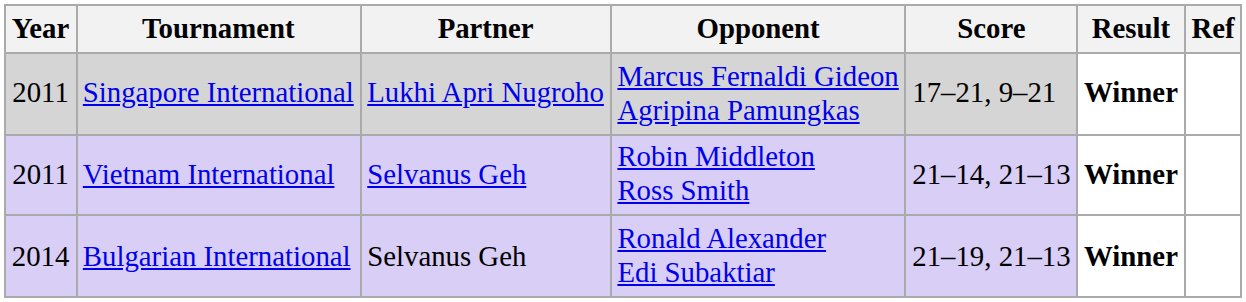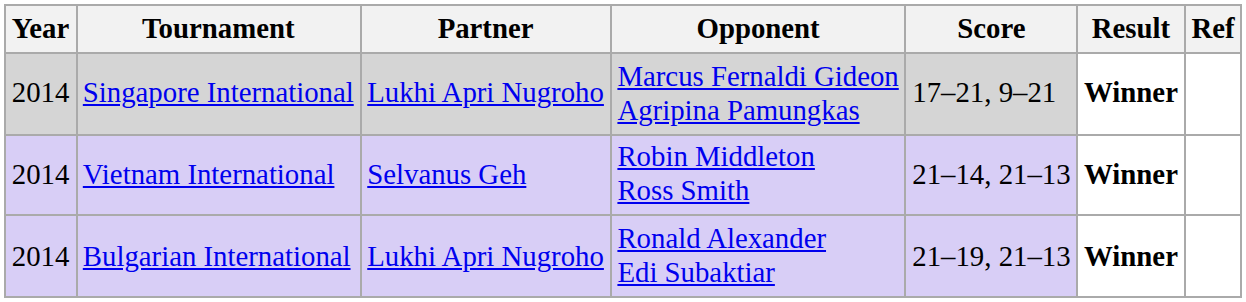 <table class="sortable wikitable" style="font-size: 90%">
 <tr>
 <th>Year</th>
 <th>Tournament</th>
 <th>Partner</th>
 <th>Opponent</th>
 <th>Score</th>
 <th>Result</th>
 <th>Ref</th>
 </tr>
 <tr style="background:#D5D5D5">
-<td align="center">2011</td>
+<td align="center">2014</td>
 <td align="left"><a href='#'>Singapore International</a></td>
 <td align="left"> <a href='#'>Lukhi Apri Nugroho</a></td>
 <td align="left"> <a href='#'>Marcus Fernaldi Gideon</a><br> <a href='#'>Agripina Pamungkas</a></td>
 <td align="left">17–21, 9–21</td>
 <td style="text-align:left; background:white"> <strong>Winner</strong></td>
 <td style="text-align:center; background:white"></td>
 </tr>
 <tr style="background:#D8CEF6">
-<td align="center">2011</td>
+<td align="center">2014</td>
 <td align="left"><a href='#'>Vietnam International</a></td>
 <td align="left"> <a href='#'>Selvanus Geh</a></td>
 <td align="left"> <a href='#'>Robin Middleton</a><br> <a href='#'>Ross Smith</a></td>
 <td align="left">21–14, 21–13</td>
 <td style="text-align:left; background:white"> <strong>Winner</strong></td>
 <td style="text-align:center; background:white"></td>
 </tr>
 <tr style="background:#D8CEF6">
 <td align="center">2014</td>
 <td align="left"><a href='#'>Bulgarian International</a></td>
-<td align="left"> Selvanus Geh</td>
+<td align="left"> <a href='#'>Lukhi Apri Nugroho</a></td>
 <td align="left"> <a href='#'>Ronald Alexander</a><br> <a href='#'>Edi Subaktiar</a></td>
 <td align="left">21–19, 21–13</td>
 <td style="text-align:left; background:white"> <strong>Winner</strong></td>
 <td style="text-align:center; background:white"></td>
 </tr>
 </table>
